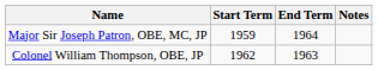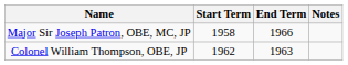 <table class="wikitable" style="text-align:center">
 <tr>
 <th>Name</th>
 <th>Start Term</th>
 <th>End Term</th>
 <th>Notes</th>
 </tr>
 <tr>
 <td><a href='#'>Major</a> Sir <a href='#'>Joseph Patron</a>, OBE, MC, JP</td>
-<td>1959</td>
-<td>1964</td>
+<td>1958</td>
+<td>1966</td>
 <td></td>
 </tr>
 <tr>
 <td><a href='#'>Colonel</a> William Thompson, OBE, JP</td>
 <td>1962</td>
 <td>1963</td>
 <td></td>
 </tr>
 </table>
